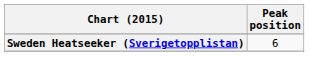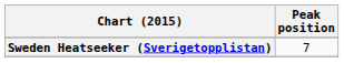 <table class="wikitable sortable plainrowheaders" style="text-align:center">
 <tr>
 <th scope="col">Chart (2015)</th>
 <th scope="col">Peak<br>position</th>
 </tr>
 <tr>
 </tr>
 <tr>
 </tr>
 <tr>
 </tr>
 <tr>
 </tr>
 <tr>
 </tr>
 <tr>
 </tr>
 <tr>
 <th scope="row">Sweden Heatseeker (<a href='#'>Sverigetopplistan</a>)</th>
-<td>6</td>
+<td>7</td>
 </tr>
 <tr>
 </tr>
 <tr>
 </tr>
 </table>
